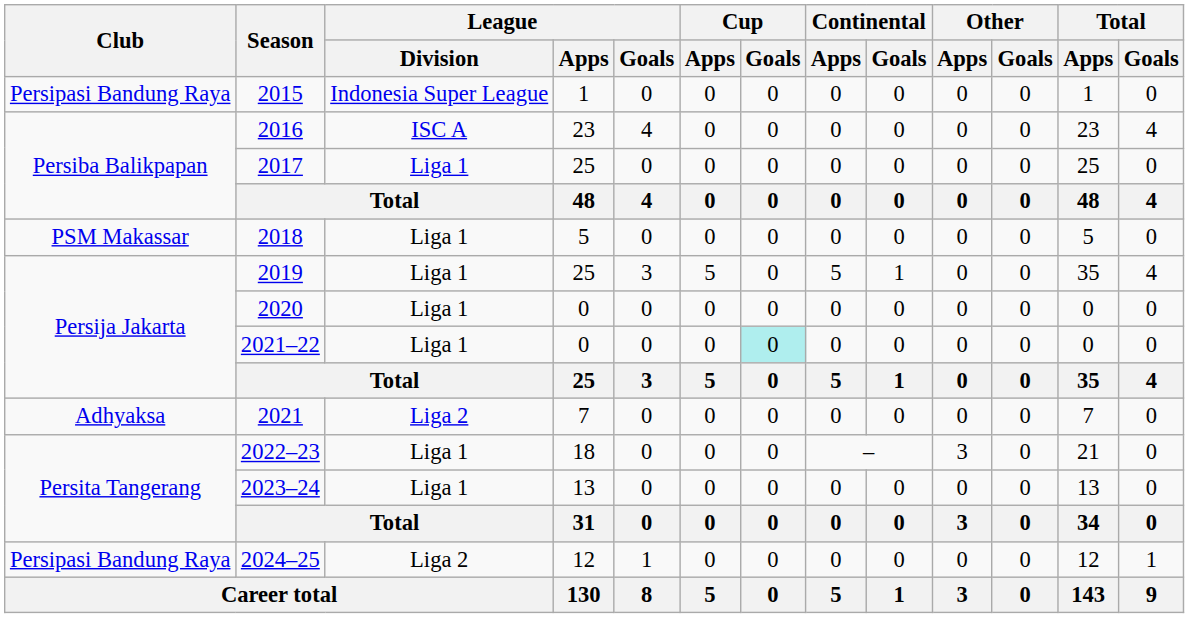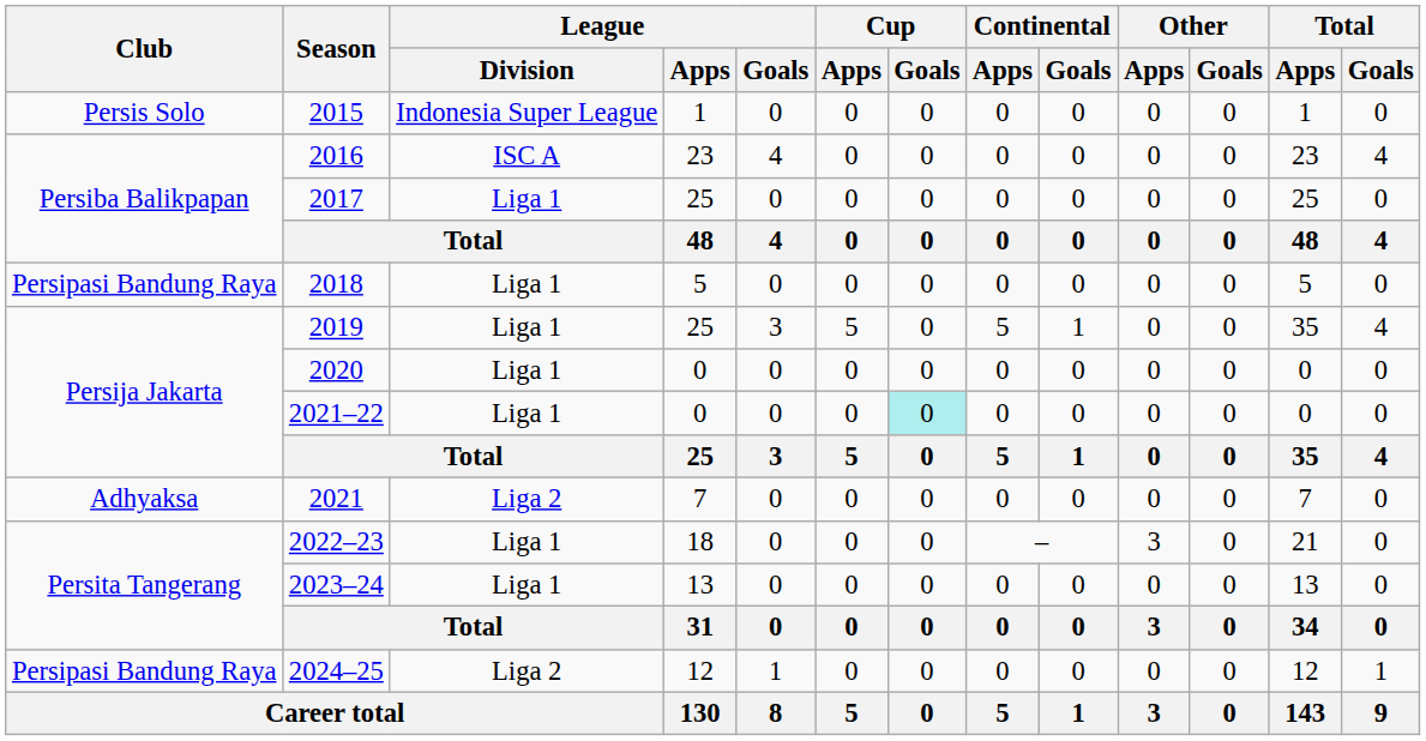 <table class="wikitable" style="text-align:center">
 <tr>
 <th rowspan="2">Club</th>
 <th rowspan="2">Season</th>
 <th colspan="3">League</th>
 <th colspan="2">Cup</th>
 <th colspan="2">Continental</th>
 <th colspan="2">Other</th>
 <th colspan="2">Total</th>
 </tr>
 <tr>
 <th>Division</th>
 <th>Apps</th>
 <th>Goals</th>
 <th>Apps</th>
 <th>Goals</th>
 <th>Apps</th>
 <th>Goals</th>
 <th>Apps</th>
 <th>Goals</th>
 <th>Apps</th>
 <th>Goals</th>
 </tr>
 <tr>
-<td><a href='#'>Persipasi Bandung Raya</a></td>
+<td rowspan="1" valign="center"><a href='#'>Persis Solo</a></td>
 <td><a href='#'>2015</a></td>
 <td><a href='#'>Indonesia Super League</a></td>
 <td>1</td>
 <td>0</td>
 <td>0</td>
 <td>0</td>
 <td>0</td>
 <td>0</td>
 <td>0</td>
 <td>0</td>
 <td>1</td>
 <td>0</td>
 </tr>
 <tr>
 <td rowspan="3" valign="center"><a href='#'>Persiba Balikpapan</a></td>
 <td><a href='#'>2016</a></td>
 <td><a href='#'>ISC A</a></td>
 <td>23</td>
 <td>4</td>
 <td>0</td>
 <td>0</td>
 <td>0</td>
 <td>0</td>
 <td>0</td>
 <td>0</td>
 <td>23</td>
 <td>4</td>
 </tr>
 <tr>
 <td><a href='#'>2017</a></td>
 <td rowspan="1" valign="center"><a href='#'>Liga 1</a></td>
 <td>25</td>
 <td>0</td>
 <td>0</td>
 <td>0</td>
 <td>0</td>
 <td>0</td>
 <td>0</td>
 <td>0</td>
 <td>25</td>
 <td>0</td>
 </tr>
 <tr>
 <th colspan="2">Total</th>
 <th>48</th>
 <th>4</th>
 <th>0</th>
 <th>0</th>
 <th>0</th>
 <th>0</th>
 <th>0</th>
 <th>0</th>
 <th>48</th>
 <th>4</th>
 </tr>
 <tr>
-<td><a href='#'>PSM Makassar</a></td>
+<td><a href='#'>Persipasi Bandung Raya</a></td>
 <td><a href='#'>2018</a></td>
 <td rowspan="1" valign="center">Liga 1</td>
 <td>5</td>
 <td>0</td>
 <td>0</td>
 <td>0</td>
 <td>0</td>
 <td>0</td>
 <td>0</td>
 <td>0</td>
 <td>5</td>
 <td>0</td>
 </tr>
 <tr>
 <td rowspan="4" valign="center"><a href='#'>Persija Jakarta</a></td>
 <td><a href='#'>2019</a></td>
 <td rowspan="1" valign="center">Liga 1</td>
 <td>25</td>
 <td>3</td>
 <td>5</td>
 <td>0</td>
 <td>5</td>
 <td>1</td>
 <td>0</td>
 <td>0</td>
 <td>35</td>
 <td>4</td>
 </tr>
 <tr>
 <td><a href='#'>2020</a></td>
 <td rowspan="1" valign="center">Liga 1</td>
 <td>0</td>
 <td>0</td>
 <td>0</td>
 <td>0</td>
 <td>0</td>
 <td>0</td>
 <td>0</td>
 <td>0</td>
 <td>0</td>
 <td>0</td>
 </tr>
 <tr>
 <td><a href='#'>2021–22</a></td>
 <td rowspan="1" valign="center">Liga 1</td>
 <td>0</td>
 <td>0</td>
 <td>0</td>
 <td style="background: paleturquoise;">0</td>
 <td>0</td>
 <td>0</td>
 <td>0</td>
 <td>0</td>
 <td>0</td>
 <td>0</td>
 </tr>
 <tr>
 <th colspan="2">Total</th>
 <th>25</th>
 <th>3</th>
 <th>5</th>
 <th>0</th>
 <th>5</th>
 <th>1</th>
 <th>0</th>
 <th>0</th>
 <th>35</th>
 <th>4</th>
 </tr>
 <tr>
 <td rowspan="1"><a href='#'>Adhyaksa</a></td>
 <td><a href='#'>2021</a></td>
 <td><a href='#'>Liga 2</a></td>
 <td>7</td>
 <td>0</td>
 <td>0</td>
 <td>0</td>
 <td>0</td>
 <td>0</td>
 <td>0</td>
 <td>0</td>
 <td>7</td>
 <td>0</td>
 </tr>
 <tr>
 <td rowspan="3"><a href='#'>Persita Tangerang</a></td>
 <td><a href='#'>2022–23</a></td>
 <td rowspan="1">Liga 1</td>
 <td>18</td>
 <td>0</td>
 <td>0</td>
 <td>0</td>
 <td colspan="2">–</td>
 <td>3</td>
 <td>0</td>
 <td>21</td>
 <td>0</td>
 </tr>
 <tr>
 <td><a href='#'>2023–24</a></td>
 <td>Liga 1</td>
 <td>13</td>
 <td>0</td>
 <td>0</td>
 <td>0</td>
 <td>0</td>
 <td>0</td>
 <td>0</td>
 <td>0</td>
 <td>13</td>
 <td>0</td>
 </tr>
 <tr>
 <th colspan="2">Total</th>
 <th>31</th>
 <th>0</th>
 <th>0</th>
 <th>0</th>
 <th>0</th>
 <th>0</th>
 <th>3</th>
 <th>0</th>
 <th>34</th>
 <th>0</th>
 </tr>
 <tr>
 <td><a href='#'>Persipasi Bandung Raya</a></td>
 <td><a href='#'>2024–25</a></td>
 <td rowspan="1">Liga 2</td>
 <td>12</td>
 <td>1</td>
 <td>0</td>
 <td>0</td>
 <td>0</td>
 <td>0</td>
 <td>0</td>
 <td>0</td>
 <td>12</td>
 <td>1</td>
 </tr>
 <tr>
 <th colspan="3">Career total</th>
 <th>130</th>
 <th>8</th>
 <th>5</th>
 <th>0</th>
 <th>5</th>
 <th>1</th>
 <th>3</th>
 <th>0</th>
 <th>143</th>
 <th>9</th>
 </tr>
 </table>
